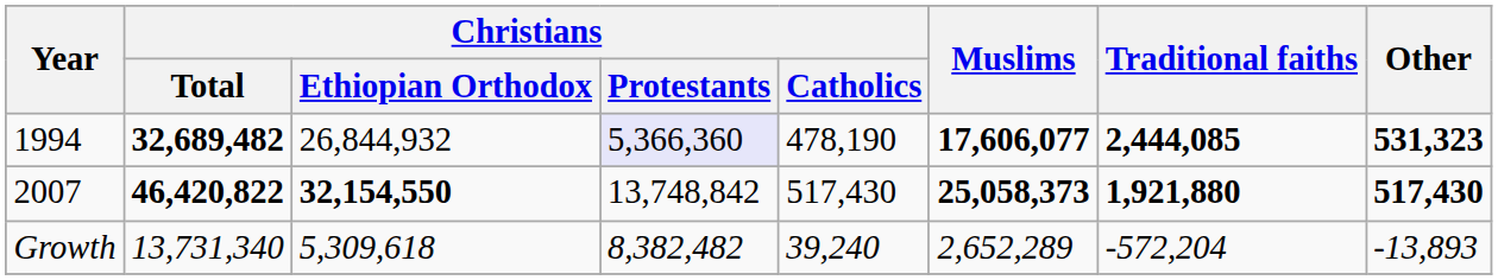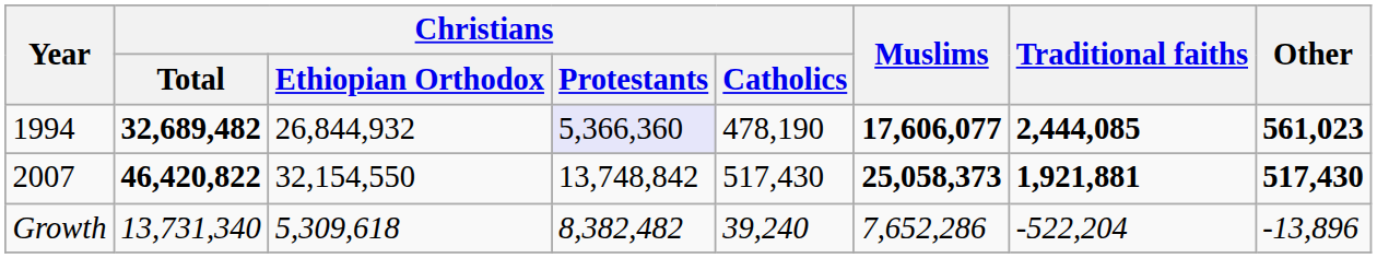 <table class="wikitable">
 <tr>
 <th rowspan="2">Year</th>
 <th colspan="4"><a href='#'>Christians</a></th>
 <th rowspan="2"><a href='#'>Muslims</a></th>
 <th rowspan="2"><a href='#'>Traditional faiths</a></th>
 <th rowspan="2">Other</th>
 </tr>
 <tr>
 <th>Total</th>
 <th><a href='#'>Ethiopian Orthodox</a></th>
 <th><a href='#'>Protestants</a></th>
 <th><a href='#'>Catholics</a></th>
 </tr>
 <tr>
 <td>1994</td>
 <td><strong>32,689,482</strong></td>
 <td>26,844,932</td>
 <td style="background: lavender;">5,366,360</td>
 <td>478,190</td>
 <td><strong>17,606,077</strong></td>
 <td><strong>2,444,085</strong></td>
-<td><strong>531,323</strong></td>
+<td><strong>561,023</strong></td>
 </tr>
 <tr>
 <td>2007</td>
 <td><strong>46,420,822</strong></td>
-<td><strong>32,154,550</strong></td>
+<td>32,154,550</td>
 <td>13,748,842</td>
 <td>517,430</td>
 <td><strong>25,058,373</strong></td>
-<td><strong>1,921,880</strong></td>
+<td><strong>1,921,881</strong></td>
 <td><strong>517,430</strong></td>
 </tr>
 <tr>
 <td><em>Growth</em></td>
 <td><em>13,731,340</em></td>
 <td><em>5,309,618</em></td>
 <td><em>8,382,482</em></td>
 <td><em>39,240</em></td>
-<td><em>2,652,289</em></td>
-<td><em>-572,204</em></td>
-<td><em>-13,893</em></td>
+<td><em>7,652,286</em></td>
+<td><em>-522,204</em></td>
+<td><em>-13,896</em></td>
 </tr>
 </table>
